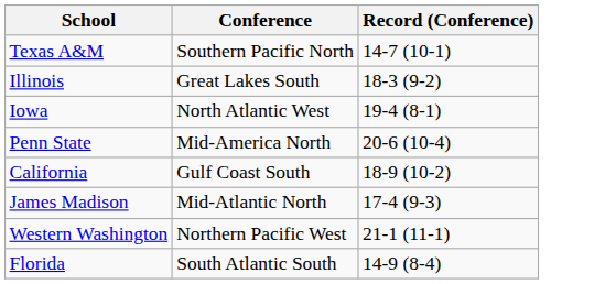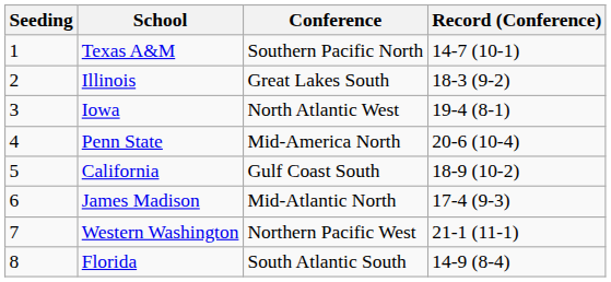 <table class="wikitable">
 <tr>
+<th>Seeding</th>
 <th>School</th>
 <th>Conference</th>
 <th>Record (Conference)</th>
 </tr>
 <tr>
+<td>1</td>
 <td><a href='#'>Texas A&M</a></td>
 <td>Southern Pacific North</td>
 <td>14-7 (10-1)</td>
 </tr>
 <tr>
+<td>2</td>
 <td><a href='#'>Illinois</a></td>
 <td>Great Lakes South</td>
 <td>18-3 (9-2)</td>
 </tr>
 <tr>
+<td>3</td>
 <td><a href='#'>Iowa</a></td>
 <td>North Atlantic West</td>
 <td>19-4 (8-1)</td>
 </tr>
 <tr>
+<td>4</td>
 <td><a href='#'>Penn State</a></td>
 <td>Mid-America North</td>
 <td>20-6 (10-4)</td>
 </tr>
 <tr>
+<td>5</td>
 <td><a href='#'>California</a></td>
 <td>Gulf Coast South</td>
 <td>18-9 (10-2)</td>
 </tr>
 <tr>
+<td>6</td>
 <td><a href='#'>James Madison</a></td>
 <td>Mid-Atlantic North</td>
 <td>17-4 (9-3)</td>
 </tr>
 <tr>
+<td>7</td>
 <td><a href='#'>Western Washington</a></td>
 <td>Northern Pacific West</td>
 <td>21-1 (11-1)</td>
 </tr>
 <tr>
+<td>8</td>
 <td><a href='#'>Florida</a></td>
 <td>South Atlantic South</td>
 <td>14-9 (8-4)</td>
 </tr>
 </table>
